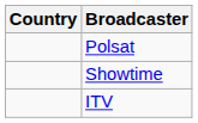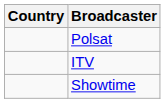 <table class="wikitable">
 <tr>
 <th align=center>Country</th>
 <th align=center>Broadcaster</th>
 </tr>
 <tr>
 <td></td>
 <td><a href='#'>Polsat</a></td>
 </tr>
 <tr>
 <td></td>
-<td><a href='#'>Showtime</a></td>
+<td><a href='#'>ITV</a></td>
 </tr>
 <tr>
 <td></td>
-<td><a href='#'>ITV</a></td>
+<td><a href='#'>Showtime</a></td>
 </tr>
 </table>
